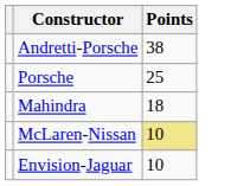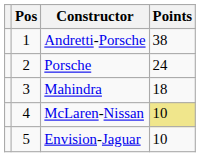 <table class="wikitable" style="font-size: 85%;">
 <tr>
 <th></th>
+<th>Pos</th>
 <th>Constructor</th>
 <th>Points</th>
 </tr>
 <tr>
 <td align="left"></td>
+<td align="center">1</td>
 <td> <a href='#'>Andretti</a>-<a href='#'>Porsche</a></td>
 <td align="left">38</td>
 </tr>
 <tr>
 <td align="left"></td>
+<td align="center">2</td>
 <td> <a href='#'>Porsche</a></td>
-<td align="left">25</td>
+<td align="left">24</td>
 </tr>
 <tr>
 <td align="left"></td>
+<td align="center">3</td>
 <td> <a href='#'>Mahindra</a></td>
 <td align="left">18</td>
 </tr>
 <tr>
 <td align="left"></td>
+<td align="center">4</td>
 <td> <a href='#'>McLaren</a>-<a href='#'>Nissan</a></td>
 <td align="left" style="background: khaki;">10</td>
 </tr>
 <tr>
 <td align="left"></td>
+<td align="center">5</td>
 <td> <a href='#'>Envision</a>-<a href='#'>Jaguar</a></td>
 <td align="left">10</td>
 </tr>
 </table>
